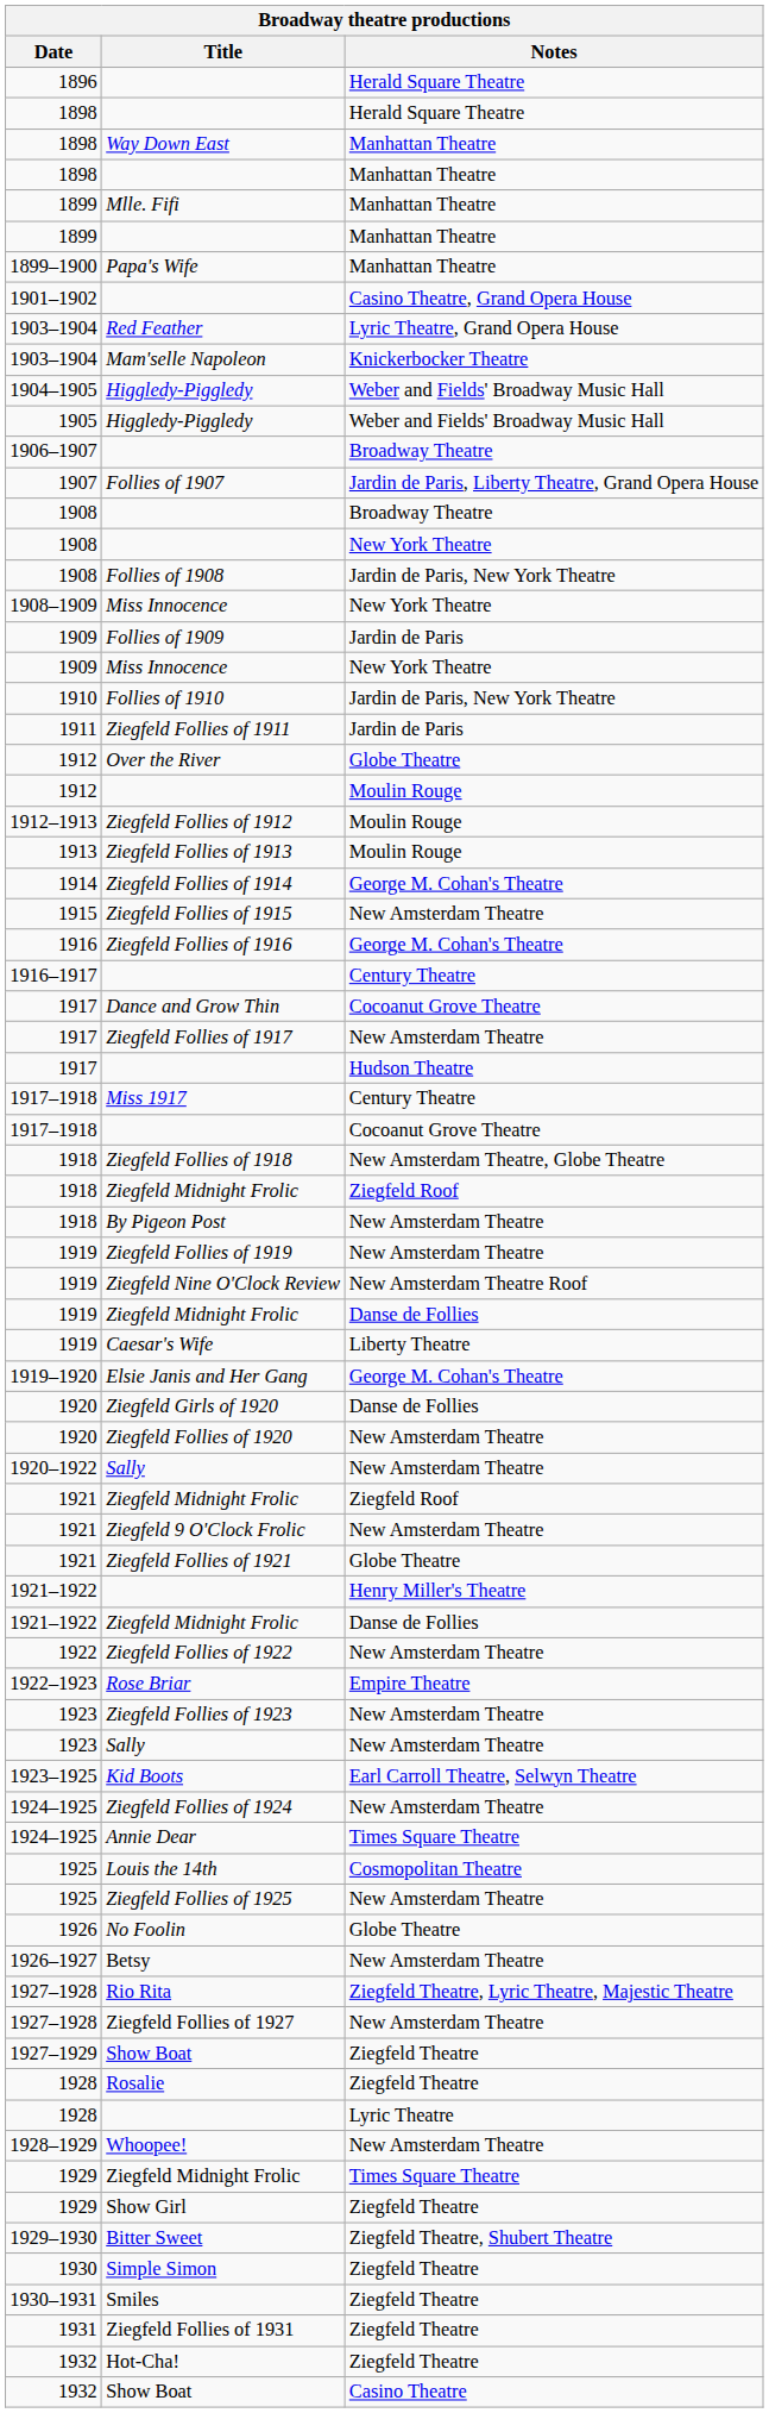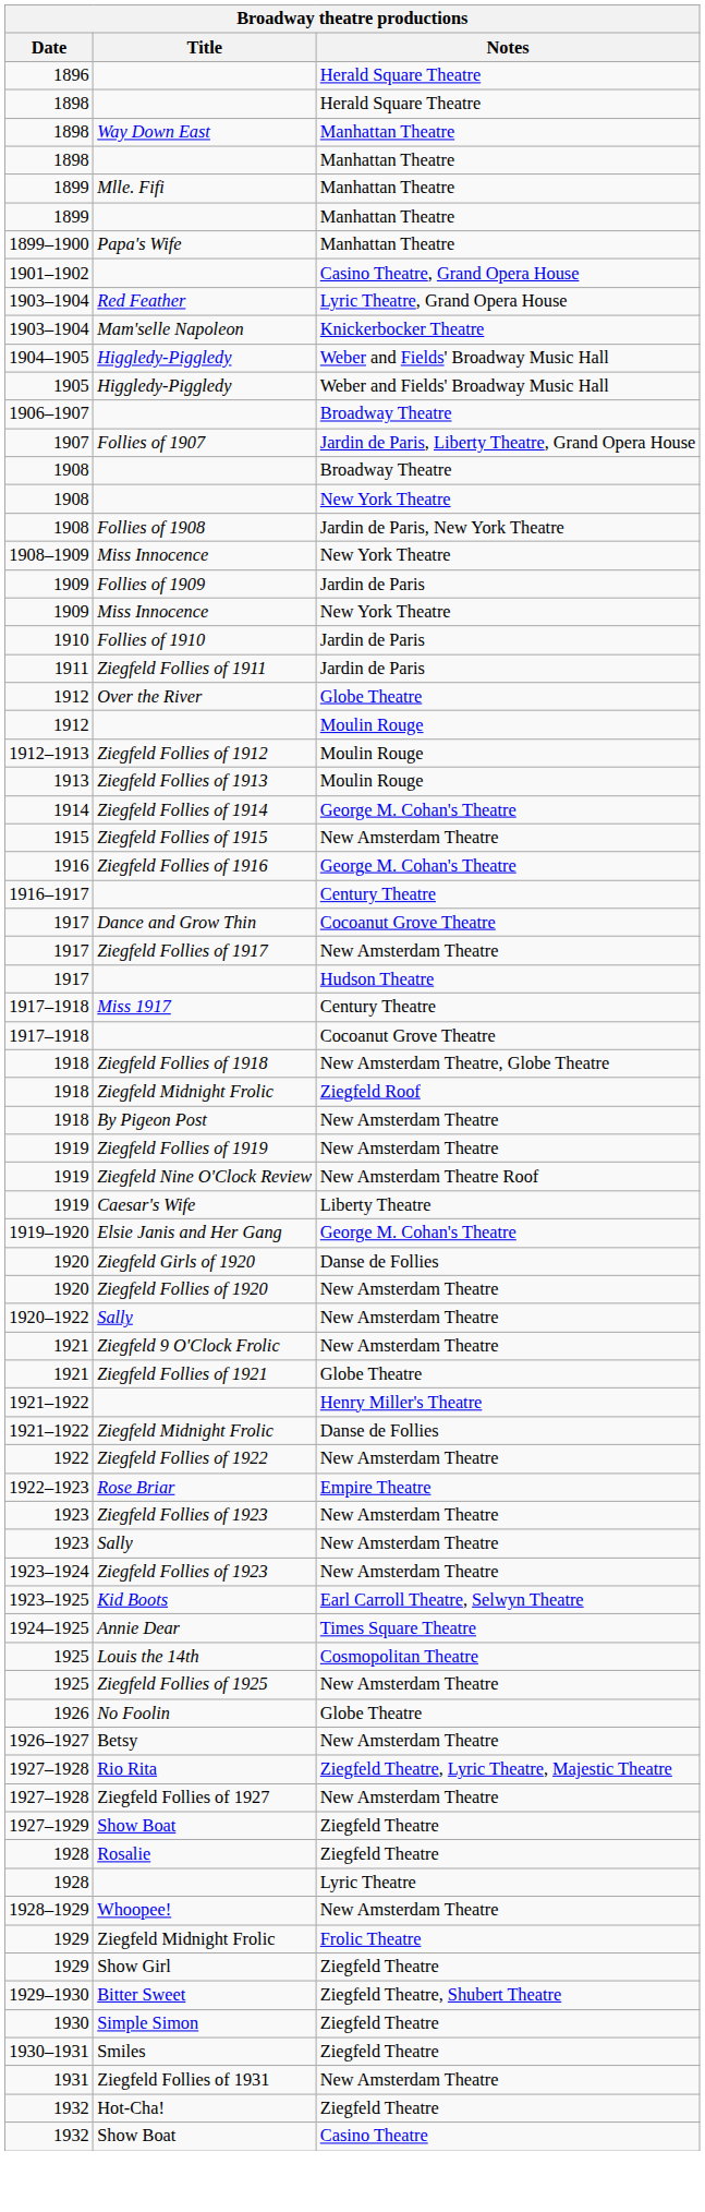 <table class="wikitable sortable collapsible">
 <tr>
 <th scope=col colspan=3>Broadway theatre productions</th>
 </tr>
 <tr>
 <th scope=col>Date</th>
 <th scope=col>Title</th>
 <th scope=col class="unsortable">Notes</th>
 </tr>
 <tr>
 <td style="text-align:right;">1896</td>
 <td><em></em></td>
 <td><a href='#'>Herald Square Theatre</a></td>
 </tr>
 <tr>
 <td style="text-align:right;">1898</td>
 <td><em></em></td>
 <td>Herald Square Theatre</td>
 </tr>
 <tr>
 <td style="text-align:right;">1898</td>
 <td><em><a href='#'>Way Down East</a></em></td>
 <td><a href='#'>Manhattan Theatre</a></td>
 </tr>
 <tr>
 <td style="text-align:right;">1898</td>
 <td><em></em></td>
 <td>Manhattan Theatre</td>
 </tr>
 <tr>
 <td style="text-align:right;">1899</td>
 <td><em>Mlle. Fifi</em></td>
 <td>Manhattan Theatre</td>
 </tr>
 <tr>
 <td style="text-align:right;">1899</td>
 <td><em></em></td>
 <td>Manhattan Theatre</td>
 </tr>
 <tr>
 <td style="text-align:right;">1899–1900</td>
 <td><em>Papa's Wife</em></td>
 <td>Manhattan Theatre</td>
 </tr>
 <tr>
 <td style="text-align:right;">1901–1902</td>
 <td><em></em></td>
 <td><a href='#'>Casino Theatre</a>, <a href='#'>Grand Opera House</a></td>
 </tr>
 <tr>
 <td style="text-align:right;">1903–1904</td>
 <td><em><a href='#'>Red Feather</a></em></td>
 <td><a href='#'>Lyric Theatre</a>, Grand Opera House</td>
 </tr>
 <tr>
 <td style="text-align:right;">1903–1904</td>
 <td><em>Mam'selle Napoleon</em></td>
 <td><a href='#'>Knickerbocker Theatre</a></td>
 </tr>
 <tr>
 <td style="text-align:right;">1904–1905</td>
 <td><em><a href='#'>Higgledy-Piggledy</a></em></td>
 <td><a href='#'>Weber</a> and <a href='#'>Fields</a>' Broadway Music Hall</td>
 </tr>
 <tr>
 <td style="text-align:right;">1905</td>
 <td><em>Higgledy-Piggledy</em></td>
 <td>Weber and Fields' Broadway Music Hall</td>
 </tr>
 <tr>
 <td style="text-align:right;">1906–1907</td>
 <td><em></em></td>
 <td><a href='#'>Broadway Theatre</a></td>
 </tr>
 <tr>
 <td style="text-align:right;">1907</td>
 <td><em>Follies of 1907</em></td>
 <td><a href='#'>Jardin de Paris</a>, <a href='#'>Liberty Theatre</a>, Grand Opera House</td>
 </tr>
 <tr>
 <td style="text-align:right;">1908</td>
 <td><em></em></td>
 <td>Broadway Theatre</td>
 </tr>
 <tr>
 <td style="text-align:right;">1908</td>
 <td><em></em></td>
 <td><a href='#'>New York Theatre</a></td>
 </tr>
 <tr>
 <td style="text-align:right;">1908</td>
 <td><em>Follies of 1908</em></td>
 <td>Jardin de Paris, New York Theatre</td>
 </tr>
 <tr>
 <td style="text-align:right;">1908–1909</td>
 <td><em>Miss Innocence</em></td>
 <td>New York Theatre</td>
 </tr>
 <tr>
 <td style="text-align:right;">1909</td>
 <td><em>Follies of 1909</em></td>
 <td>Jardin de Paris</td>
 </tr>
 <tr>
 <td style="text-align:right;">1909</td>
 <td><em>Miss Innocence</em></td>
 <td>New York Theatre</td>
 </tr>
 <tr>
 <td style="text-align:right;">1910</td>
 <td><em>Follies of 1910</em></td>
-<td>Jardin de Paris, New York Theatre</td>
+<td>Jardin de Paris</td>
 </tr>
 <tr>
 <td style="text-align:right;">1911</td>
 <td><em>Ziegfeld Follies of 1911</em></td>
 <td>Jardin de Paris</td>
 </tr>
 <tr>
 <td style="text-align:right;">1912</td>
 <td><em>Over the River</em></td>
 <td><a href='#'>Globe Theatre</a></td>
 </tr>
 <tr>
 <td style="text-align:right;">1912</td>
 <td><em></em></td>
 <td><a href='#'>Moulin Rouge</a></td>
 </tr>
 <tr>
 <td style="text-align:right;">1912–1913</td>
 <td><em>Ziegfeld Follies of 1912</em></td>
 <td>Moulin Rouge</td>
 </tr>
 <tr>
 <td style="text-align:right;">1913</td>
 <td><em>Ziegfeld Follies of 1913</em></td>
 <td>Moulin Rouge</td>
 </tr>
 <tr>
 <td style="text-align:right;">1914</td>
 <td><em>Ziegfeld Follies of 1914</em></td>
 <td><a href='#'>George M. Cohan's Theatre</a></td>
 </tr>
 <tr>
 <td style="text-align:right;">1915</td>
 <td><em>Ziegfeld Follies of 1915</em></td>
 <td>New Amsterdam Theatre</td>
 </tr>
 <tr>
 <td style="text-align:right;">1916</td>
 <td><em>Ziegfeld Follies of 1916</em></td>
 <td><a href='#'>George M. Cohan's Theatre</a></td>
 </tr>
 <tr>
 <td style="text-align:right;">1916–1917</td>
 <td><em></em></td>
 <td><a href='#'>Century Theatre</a></td>
 </tr>
 <tr>
 <td style="text-align:right;">1917</td>
 <td><em>Dance and Grow Thin</em></td>
 <td><a href='#'>Cocoanut Grove Theatre</a></td>
 </tr>
 <tr>
 <td style="text-align:right;">1917</td>
 <td><em>Ziegfeld Follies of 1917</em></td>
 <td>New Amsterdam Theatre</td>
 </tr>
 <tr>
 <td style="text-align:right;">1917</td>
 <td><em></em></td>
 <td><a href='#'>Hudson Theatre</a></td>
 </tr>
 <tr>
 <td style="text-align:right;">1917–1918</td>
 <td><em><a href='#'>Miss 1917</a></em></td>
 <td>Century Theatre</td>
 </tr>
 <tr>
 <td style="text-align:right;">1917–1918</td>
 <td><em></em></td>
 <td>Cocoanut Grove Theatre</td>
 </tr>
 <tr>
 <td style="text-align:right;">1918</td>
 <td><em>Ziegfeld Follies of 1918</em></td>
 <td>New Amsterdam Theatre, Globe Theatre</td>
 </tr>
 <tr>
 <td style="text-align:right;">1918</td>
 <td><em>Ziegfeld Midnight Frolic</em></td>
 <td><a href='#'>Ziegfeld Roof</a></td>
 </tr>
 <tr>
 <td style="text-align:right;">1918</td>
 <td><em>By Pigeon Post</em></td>
 <td>New Amsterdam Theatre</td>
 </tr>
 <tr>
 <td style="text-align:right;">1919</td>
 <td><em>Ziegfeld Follies of 1919</em></td>
 <td>New Amsterdam Theatre</td>
 </tr>
 <tr>
 <td style="text-align:right;">1919</td>
 <td><em>Ziegfeld Nine O'Clock Review</em></td>
 <td>New Amsterdam Theatre Roof</td>
 </tr>
 <tr>
 <td style="text-align:right;">1919</td>
-<td><em>Ziegfeld Midnight Frolic</em></td>
-<td><a href='#'>Danse de Follies</a></td>
-</tr>
-<tr>
-<td style="text-align:right;">1919</td>
 <td><em>Caesar's Wife</em></td>
 <td>Liberty Theatre</td>
 </tr>
 <tr>
 <td style="text-align:right;">1919–1920</td>
 <td><em>Elsie Janis and Her Gang</em></td>
 <td><a href='#'>George M. Cohan's Theatre</a></td>
 </tr>
 <tr>
 <td style="text-align:right;">1920</td>
 <td><em>Ziegfeld Girls of 1920</em></td>
 <td>Danse de Follies</td>
 </tr>
 <tr>
 <td style="text-align:right;">1920</td>
 <td><em>Ziegfeld Follies of 1920</em></td>
 <td>New Amsterdam Theatre</td>
 </tr>
 <tr>
 <td style="text-align:right;">1920–1922</td>
 <td><em><a href='#'>Sally</a></em></td>
 <td>New Amsterdam Theatre</td>
-</tr>
-<tr>
-<td style="text-align:right;">1921</td>
-<td><em>Ziegfeld Midnight Frolic</em></td>
-<td>Ziegfeld Roof</td>
 </tr>
 <tr>
 <td style="text-align:right;">1921</td>
 <td><em>Ziegfeld 9 O'Clock Frolic</em></td>
 <td>New Amsterdam Theatre</td>
 </tr>
 <tr>
 <td style="text-align:right;">1921</td>
 <td><em>Ziegfeld Follies of 1921</em></td>
 <td>Globe Theatre</td>
 </tr>
 <tr>
 <td style="text-align:right;">1921–1922</td>
 <td><em></em></td>
 <td><a href='#'>Henry Miller's Theatre</a></td>
 </tr>
 <tr>
 <td style="text-align:right;">1921–1922</td>
 <td><em>Ziegfeld Midnight Frolic</em></td>
 <td>Danse de Follies</td>
 </tr>
 <tr>
 <td style="text-align:right;">1922</td>
 <td><em>Ziegfeld Follies of 1922</em></td>
 <td>New Amsterdam Theatre</td>
 </tr>
 <tr>
 <td style="text-align:right;">1922–1923</td>
 <td><em><a href='#'>Rose Briar</a></em></td>
 <td><a href='#'>Empire Theatre</a></td>
 </tr>
 <tr>
 <td style="text-align:right;">1923</td>
 <td><em>Ziegfeld Follies of 1923</em></td>
 <td>New Amsterdam Theatre</td>
 </tr>
 <tr>
 <td style="text-align:right;">1923</td>
 <td><em>Sally</em></td>
 <td>New Amsterdam Theatre</td>
 </tr>
 <tr>
+<td style="text-align:right;">1923–1924</td>
+<td><em>Ziegfeld Follies of 1923</em></td>
+<td>New Amsterdam Theatre</td>
+</tr>
+<tr>
 <td style="text-align:right;">1923–1925</td>
 <td><em><a href='#'>Kid Boots</a></em></td>
 <td><a href='#'>Earl Carroll Theatre</a>, <a href='#'>Selwyn Theatre</a></td>
-</tr>
-<tr>
-<td style="text-align:right;">1924–1925</td>
-<td><em>Ziegfeld Follies of 1924</em></td>
-<td>New Amsterdam Theatre</td>
 </tr>
 <tr>
 <td style="text-align:right;">1924–1925</td>
 <td><em>Annie Dear</em></td>
 <td><a href='#'>Times Square Theatre</a></td>
 </tr>
 <tr>
 <td style="text-align:right;">1925</td>
 <td><em>Louis the 14th</em></td>
 <td><a href='#'>Cosmopolitan Theatre</a></td>
 </tr>
 <tr>
 <td style="text-align:right;">1925</td>
 <td><em>Ziegfeld Follies of 1925</em></td>
 <td>New Amsterdam Theatre</td>
 </tr>
 <tr>
 <td style="text-align:right;">1926</td>
 <td><em>No Foolin<strong></td>
 <td>Globe Theatre</td>
 </tr>
 <tr>
 <td style="text-align:right;">1926–1927</td>
 <td></em>Betsy<em></td>
 <td>New Amsterdam Theatre</td>
 </tr>
 <tr>
 <td style="text-align:right;">1927–1928</td>
 <td></em><a href='#'>Rio Rita</a><em></td>
 <td><a href='#'>Ziegfeld Theatre</a>, <a href='#'>Lyric Theatre</a>, <a href='#'>Majestic Theatre</a></td>
 </tr>
 <tr>
 <td style="text-align:right;">1927–1928</td>
 <td></em>Ziegfeld Follies of 1927<em></td>
 <td>New Amsterdam Theatre</td>
 </tr>
 <tr>
 <td style="text-align:right;">1927–1929</td>
 <td></em><a href='#'>Show Boat</a><em></td>
 <td>Ziegfeld Theatre</td>
 </tr>
 <tr>
 <td style="text-align:right;">1928</td>
 <td></em><a href='#'>Rosalie</a><em></td>
 <td>Ziegfeld Theatre</td>
 </tr>
 <tr>
 <td style="text-align:right;">1928</td>
 <td></em><em></td>
 <td>Lyric Theatre</td>
 </tr>
 <tr>
 <td style="text-align:right;">1928–1929</td>
 <td></em><a href='#'>Whoopee!</a><em></td>
 <td>New Amsterdam Theatre</td>
 </tr>
 <tr>
 <td style="text-align:right;">1929</td>
 <td></em>Ziegfeld Midnight Frolic<em></td>
-<td><a href='#'>Times Square Theatre</a></td>
+<td><a href='#'>Frolic Theatre</a></td>
 </tr>
 <tr>
 <td style="text-align:right;">1929</td>
 <td></em>Show Girl<em></td>
 <td>Ziegfeld Theatre</td>
 </tr>
 <tr>
 <td style="text-align:right;">1929–1930</td>
 <td></em><a href='#'>Bitter Sweet</a><em></td>
 <td>Ziegfeld Theatre, <a href='#'>Shubert Theatre</a></td>
 </tr>
 <tr>
 <td style="text-align:right;">1930</td>
 <td></em><a href='#'>Simple Simon</a><em></td>
 <td>Ziegfeld Theatre</td>
 </tr>
 <tr>
 <td style="text-align:right;">1930–1931</td>
 <td></em>Smiles<em></td>
 <td>Ziegfeld Theatre</td>
 </tr>
 <tr>
 <td style="text-align:right;">1931</td>
 <td></em>Ziegfeld Follies of 1931<em></td>
-<td>Ziegfeld Theatre</td>
+<td>New Amsterdam Theatre</td>
 </tr>
 <tr>
 <td style="text-align:right;">1932</td>
 <td></em>Hot-Cha!<em></td>
 <td>Ziegfeld Theatre</td>
 </tr>
 <tr>
 <td style="text-align:right;">1932</td>
 <td></em>Show Boat<em></td>
 <td><a href='#'>Casino Theatre</a></td>
 </tr>
 </table>
